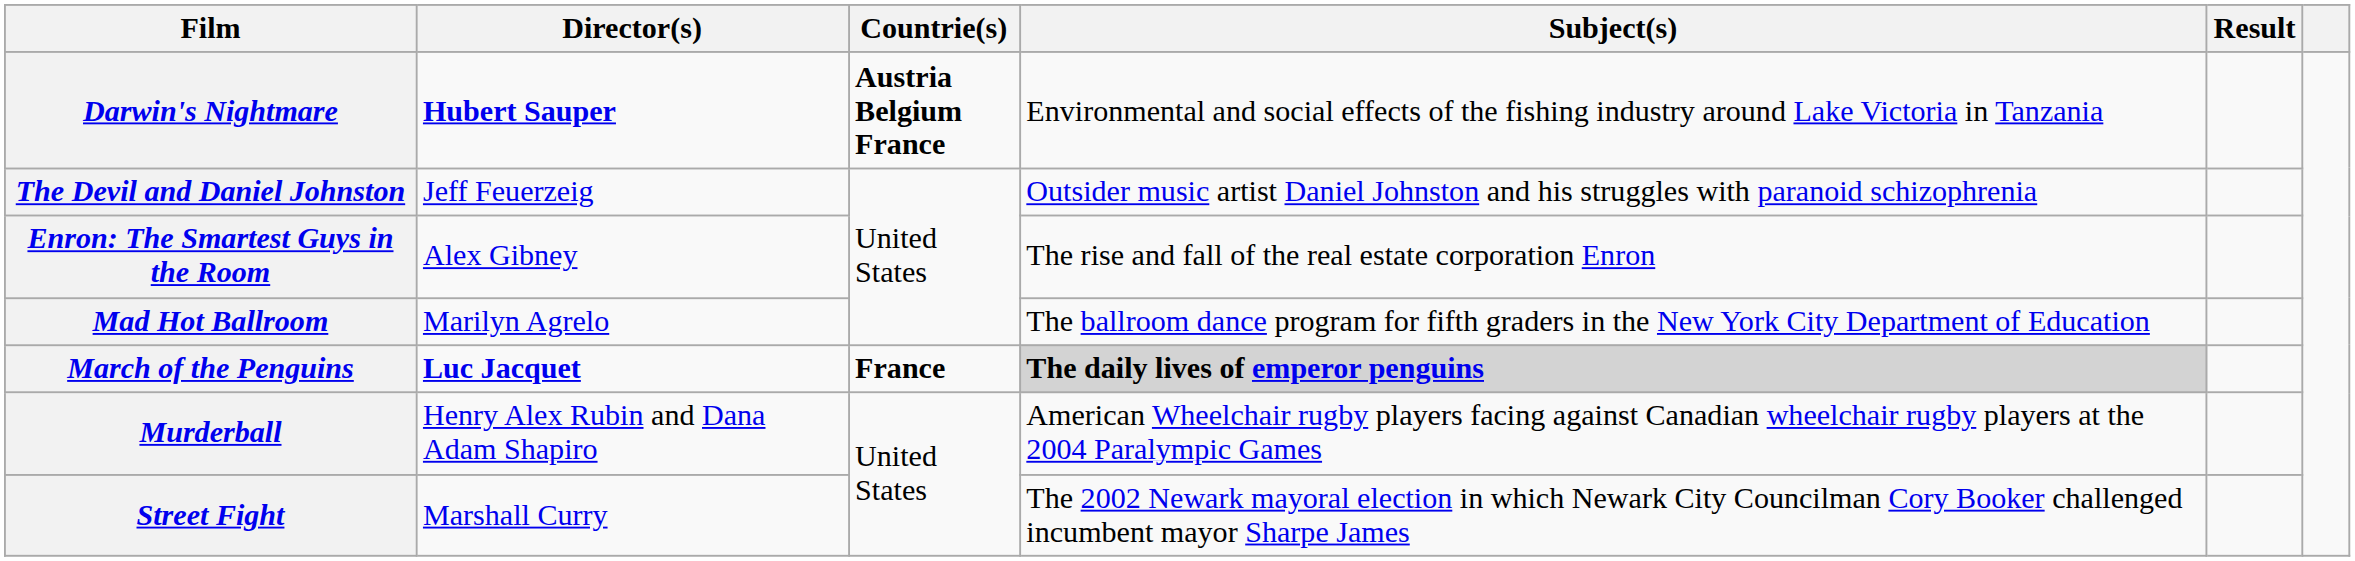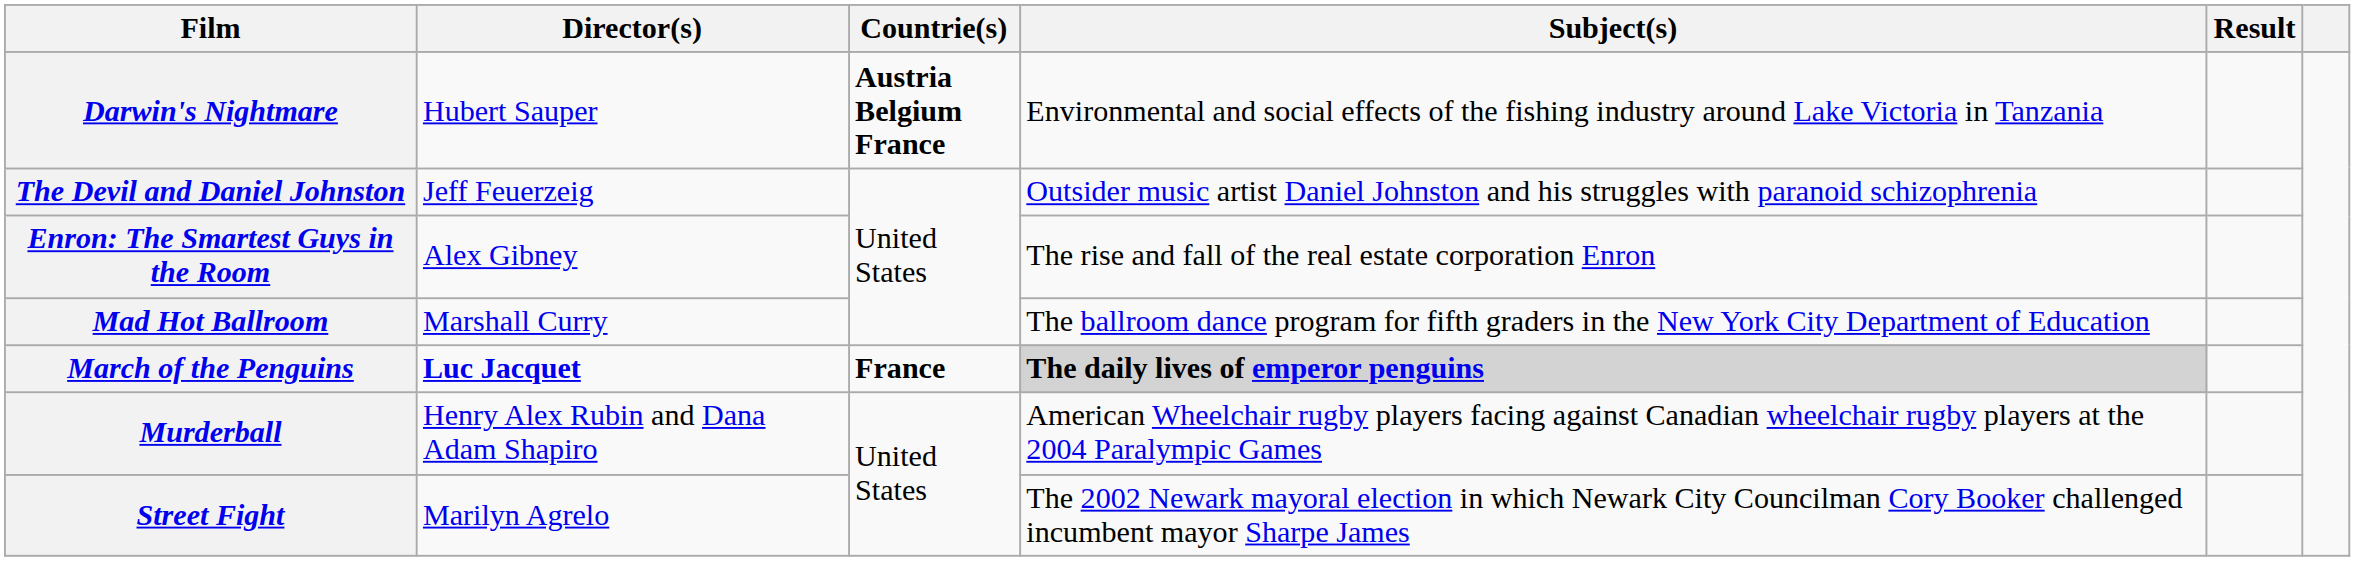 <table class="wikitable sortable plainrowheaders">
 <tr>
 <th scope="col">Film</th>
 <th scope="col">Director(s)</th>
 <th scope="col">Countrie(s)</th>
 <th scope="col">Subject(s)</th>
 <th scope="col">Result</th>
 <th scope="col" style="width:2%;"></th>
 </tr>
 <tr>
 <th scope="row"><em><a href='#'>Darwin's Nightmare</a></em></th>
-<td><strong><a href='#'>Hubert Sauper</a></strong></td>
+<td><a href='#'>Hubert Sauper</a></td>
 <td><strong>Austria<br>Belgium<br>France</strong></td>
 <td>Environmental and social effects of the fishing industry around <a href='#'>Lake Victoria</a> in <a href='#'>Tanzania</a></td>
 <td></td>
 <td align="center" rowspan="7"></td>
 </tr>
 <tr>
 <th scope="row"><em><a href='#'>The Devil and Daniel Johnston</a></em></th>
 <td><a href='#'>Jeff Feuerzeig</a></td>
 <td rowspan="3">United States</td>
 <td><a href='#'>Outsider music</a> artist <a href='#'>Daniel Johnston</a> and his struggles with <a href='#'>paranoid schizophrenia</a></td>
 <td></td>
 </tr>
 <tr>
 <th scope="row"><em><a href='#'>Enron: The Smartest Guys in the Room</a></em></th>
 <td><a href='#'>Alex Gibney</a></td>
 <td>The rise and fall of the real estate corporation <a href='#'>Enron</a></td>
 <td></td>
 </tr>
 <tr>
 <th scope="row"><em><a href='#'>Mad Hot Ballroom</a></em></th>
-<td><a href='#'>Marilyn Agrelo</a></td>
+<td><a href='#'>Marshall Curry</a></td>
 <td>The <a href='#'>ballroom dance</a> program for fifth graders in the <a href='#'>New York City Department of Education</a></td>
 <td></td>
 </tr>
 <tr>
 <th scope="row"><em><a href='#'><strong>March of the Penguins</strong></a></em></th>
 <td><a href='#'><strong>Luc Jacquet</strong></a></td>
 <td><strong>France</strong></td>
 <td style="background: lightgrey;"><strong>The daily lives of <a href='#'>emperor penguins</a></strong></td>
 <td></td>
 </tr>
 <tr>
 <th scope="row"><em><a href='#'>Murderball</a></em></th>
 <td><a href='#'>Henry Alex Rubin</a> and <a href='#'>Dana Adam Shapiro</a></td>
 <td rowspan="2">United States</td>
 <td>American <a href='#'>Wheelchair rugby</a> players facing against Canadian <a href='#'>wheelchair rugby</a> players at the <a href='#'>2004 Paralympic Games</a></td>
 <td></td>
 </tr>
 <tr>
 <th scope="row"><em><a href='#'>Street Fight</a></em></th>
-<td><a href='#'>Marshall Curry</a></td>
+<td><a href='#'>Marilyn Agrelo</a></td>
 <td>The <a href='#'>2002 Newark mayoral election</a> in which Newark City Councilman <a href='#'>Cory Booker</a> challenged incumbent mayor <a href='#'>Sharpe James</a></td>
 <td></td>
 </tr>
 </table>
